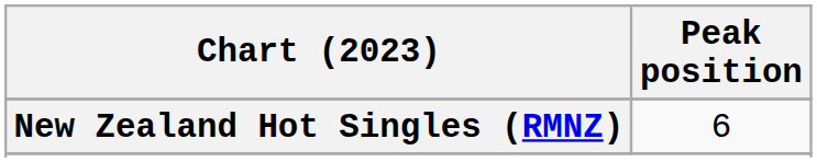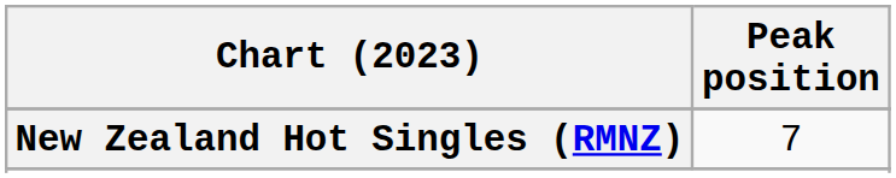 <table class="wikitable sortable plainrowheaders" style="text-align:center">
 <tr>
 <th scope="col">Chart (2023)</th>
 <th scope="col">Peak<br>position</th>
 </tr>
 <tr>
 </tr>
 <tr>
 <th scope="row">New Zealand Hot Singles (<a href='#'>RMNZ</a>)</th>
-<td>6</td>
+<td>7</td>
 </tr>
 <tr>
 </tr>
 <tr>
 </tr>
 </table>
